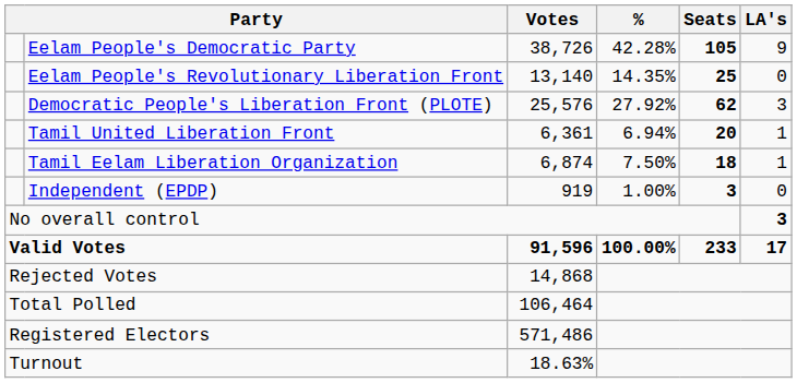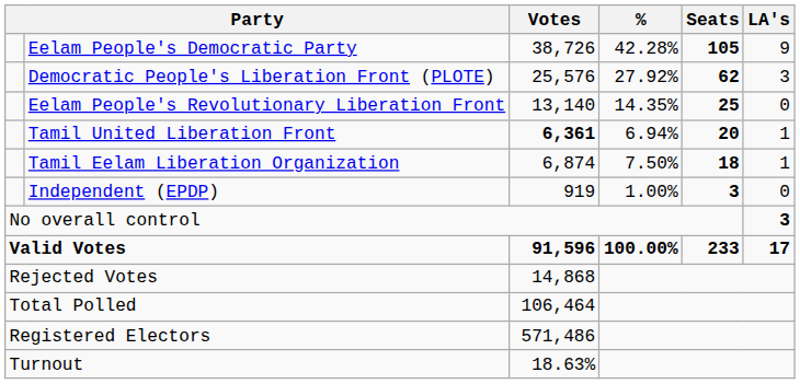 <table class="wikitable" border="1" style="text-align:right;">
 <tr>
 <th valign=bottom align=left colspan=2>Party</th>
 <th valign=bottom align=center width="60">Votes</th>
 <th valign=bottom align=center width="50">%</th>
 <th valign=bottom align=center>Seats</th>
 <th valign=bottom align=center>LA's</th>
 </tr>
 <tr>
 <td bgcolor=> </td>
 <td align=left><a href='#'>Eelam People's Democratic Party</a></td>
 <td>38,726</td>
 <td>42.28%</td>
 <td><strong>105</strong></td>
 <td>9</td>
 </tr>
 <tr>
 <td bgcolor=> </td>
+<td align=left><a href='#'>Democratic People's Liberation Front</a> (<a href='#'>PLOTE</a>)</td>
+<td>25,576</td>
+<td>27.92%</td>
+<td><strong>62</strong></td>
+<td>3</td>
+</tr>
+<tr>
+<td bgcolor=> </td>
 <td align=left><a href='#'>Eelam People's Revolutionary Liberation Front</a></td>
 <td>13,140</td>
 <td>14.35%</td>
 <td><strong>25</strong></td>
 <td>0</td>
 </tr>
 <tr>
 <td bgcolor=> </td>
-<td align=left><a href='#'>Democratic People's Liberation Front</a> (<a href='#'>PLOTE</a>)</td>
-<td>25,576</td>
-<td>27.92%</td>
-<td><strong>62</strong></td>
-<td>3</td>
-</tr>
-<tr>
-<td bgcolor=> </td>
 <td align=left><a href='#'>Tamil United Liberation Front</a></td>
-<td>6,361</td>
+<td><strong>6,361</strong></td>
 <td>6.94%</td>
 <td><strong>20</strong></td>
 <td>1</td>
 </tr>
 <tr>
 <td bgcolor=> </td>
 <td align=left><a href='#'>Tamil Eelam Liberation Organization</a></td>
 <td>6,874</td>
 <td>7.50%</td>
 <td><strong>18</strong></td>
 <td>1</td>
 </tr>
 <tr>
 <td bgcolor=> </td>
 <td align=left><a href='#'>Independent</a> (<a href='#'>EPDP</a>)</td>
 <td>919</td>
 <td>1.00%</td>
 <td><strong>3</strong></td>
 <td>0</td>
 </tr>
 <tr>
 <td colspan=5 align=left>No overall control</td>
 <td><strong>3</strong></td>
 </tr>
 <tr>
 <td colspan=2 align=left><strong>Valid Votes</strong></td>
 <td><strong>91,596</strong></td>
 <td><strong>100.00%</strong></td>
 <td><strong>233</strong></td>
 <td><strong>17</strong></td>
 </tr>
 <tr>
 <td colspan=2 align=left>Rejected Votes</td>
 <td>14,868</td>
 <td colspan=3></td>
 </tr>
 <tr>
 <td colspan=2 align=left>Total Polled</td>
 <td>106,464</td>
 <td colspan=3></td>
 </tr>
 <tr>
 <td colspan=2 align=left>Registered Electors</td>
 <td>571,486</td>
 <td colspan=3></td>
 </tr>
 <tr>
 <td colspan=2 align=left>Turnout</td>
 <td>18.63%</td>
 <td colspan=3></td>
 </tr>
 </table>
